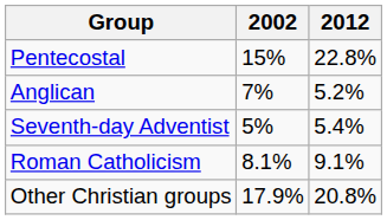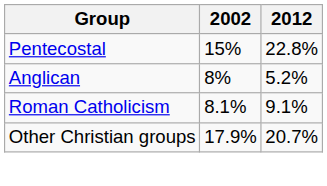 <table class=wikitable>
 <tr>
 <th>Group</th>
 <th>2002</th>
 <th>2012</th>
 </tr>
 <tr>
 <td><a href='#'>Pentecostal</a></td>
 <td>15%</td>
 <td>22.8%</td>
 </tr>
 <tr>
 <td><a href='#'>Anglican</a></td>
-<td>7%</td>
+<td>8%</td>
 <td>5.2%</td>
-</tr>
-<tr>
-<td><a href='#'>Seventh-day Adventist</a></td>
-<td>5%</td>
-<td>5.4%</td>
 </tr>
 <tr>
 <td><a href='#'>Roman Catholicism</a></td>
 <td>8.1%</td>
 <td>9.1%</td>
 </tr>
 <tr>
 <td>Other Christian groups</td>
 <td>17.9%</td>
-<td>20.8%</td>
+<td>20.7%</td>
 </tr>
 </table>
